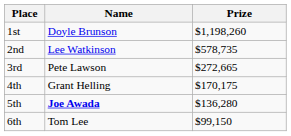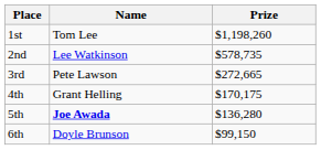 <table class="wikitable">
 <tr>
 <th width="50">Place</th>
 <th width="200">Name</th>
 <th width="125">Prize</th>
 </tr>
 <tr>
 <td>1st</td>
-<td><a href='#'>Doyle Brunson</a></td>
+<td>Tom Lee</td>
 <td>$1,198,260</td>
 </tr>
 <tr>
 <td>2nd</td>
 <td><a href='#'>Lee Watkinson</a></td>
 <td>$578,735</td>
 </tr>
 <tr>
 <td>3rd</td>
 <td>Pete Lawson</td>
 <td>$272,665</td>
 </tr>
 <tr>
 <td>4th</td>
 <td>Grant Helling</td>
 <td>$170,175</td>
 </tr>
 <tr>
 <td>5th</td>
 <td><strong><a href='#'>Joe Awada</a></strong></td>
 <td>$136,280</td>
 </tr>
 <tr>
 <td>6th</td>
-<td>Tom Lee</td>
+<td><a href='#'>Doyle Brunson</a></td>
 <td>$99,150</td>
 </tr>
 </table>
